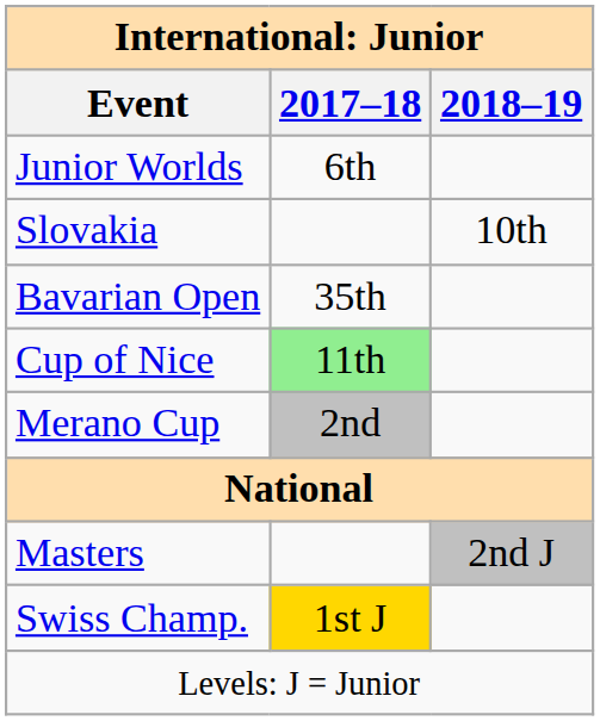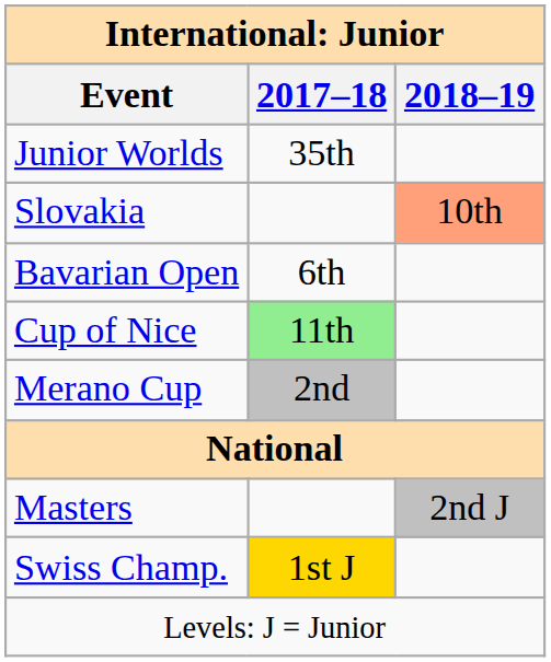 <table class="wikitable" style="text-align:center">
 <tr>
 <th style="background-color: #ffdead; " colspan=4 align=center>International: Junior</th>
 </tr>
 <tr>
 <th>Event</th>
 <th><a href='#'>2017–18</a></th>
 <th><a href='#'>2018–19</a></th>
 </tr>
 <tr>
 <td align=left><a href='#'>Junior Worlds</a></td>
-<td>6th</td>
+<td>35th</td>
 <td></td>
 </tr>
 <tr>
 <td align=left> <a href='#'>Slovakia</a></td>
 <td></td>
-<td>10th</td>
+<td style="background: lightsalmon;">10th</td>
 </tr>
 <tr>
 <td align=left><a href='#'>Bavarian Open</a></td>
-<td>35th</td>
+<td>6th</td>
 <td></td>
 </tr>
 <tr>
 <td align=left><a href='#'>Cup of Nice</a></td>
 <td style="background: lightgreen;">11th</td>
 <td></td>
 </tr>
 <tr>
 <td align=left><a href='#'>Merano Cup</a></td>
 <td bgcolor=silver>2nd</td>
 <td></td>
 </tr>
 <tr>
 <th style="background-color: #ffdead; " colspan=4 align=center>National</th>
 </tr>
 <tr>
 <td align=left><a href='#'>Masters</a></td>
 <td></td>
 <td bgcolor=silver>2nd J</td>
 </tr>
 <tr>
 <td align=left><a href='#'>Swiss Champ.</a></td>
 <td bgcolor=gold>1st J</td>
 <td></td>
 </tr>
 <tr>
 <td colspan=4 align=center><small> Levels: J = Junior </small></td>
 </tr>
 </table>
